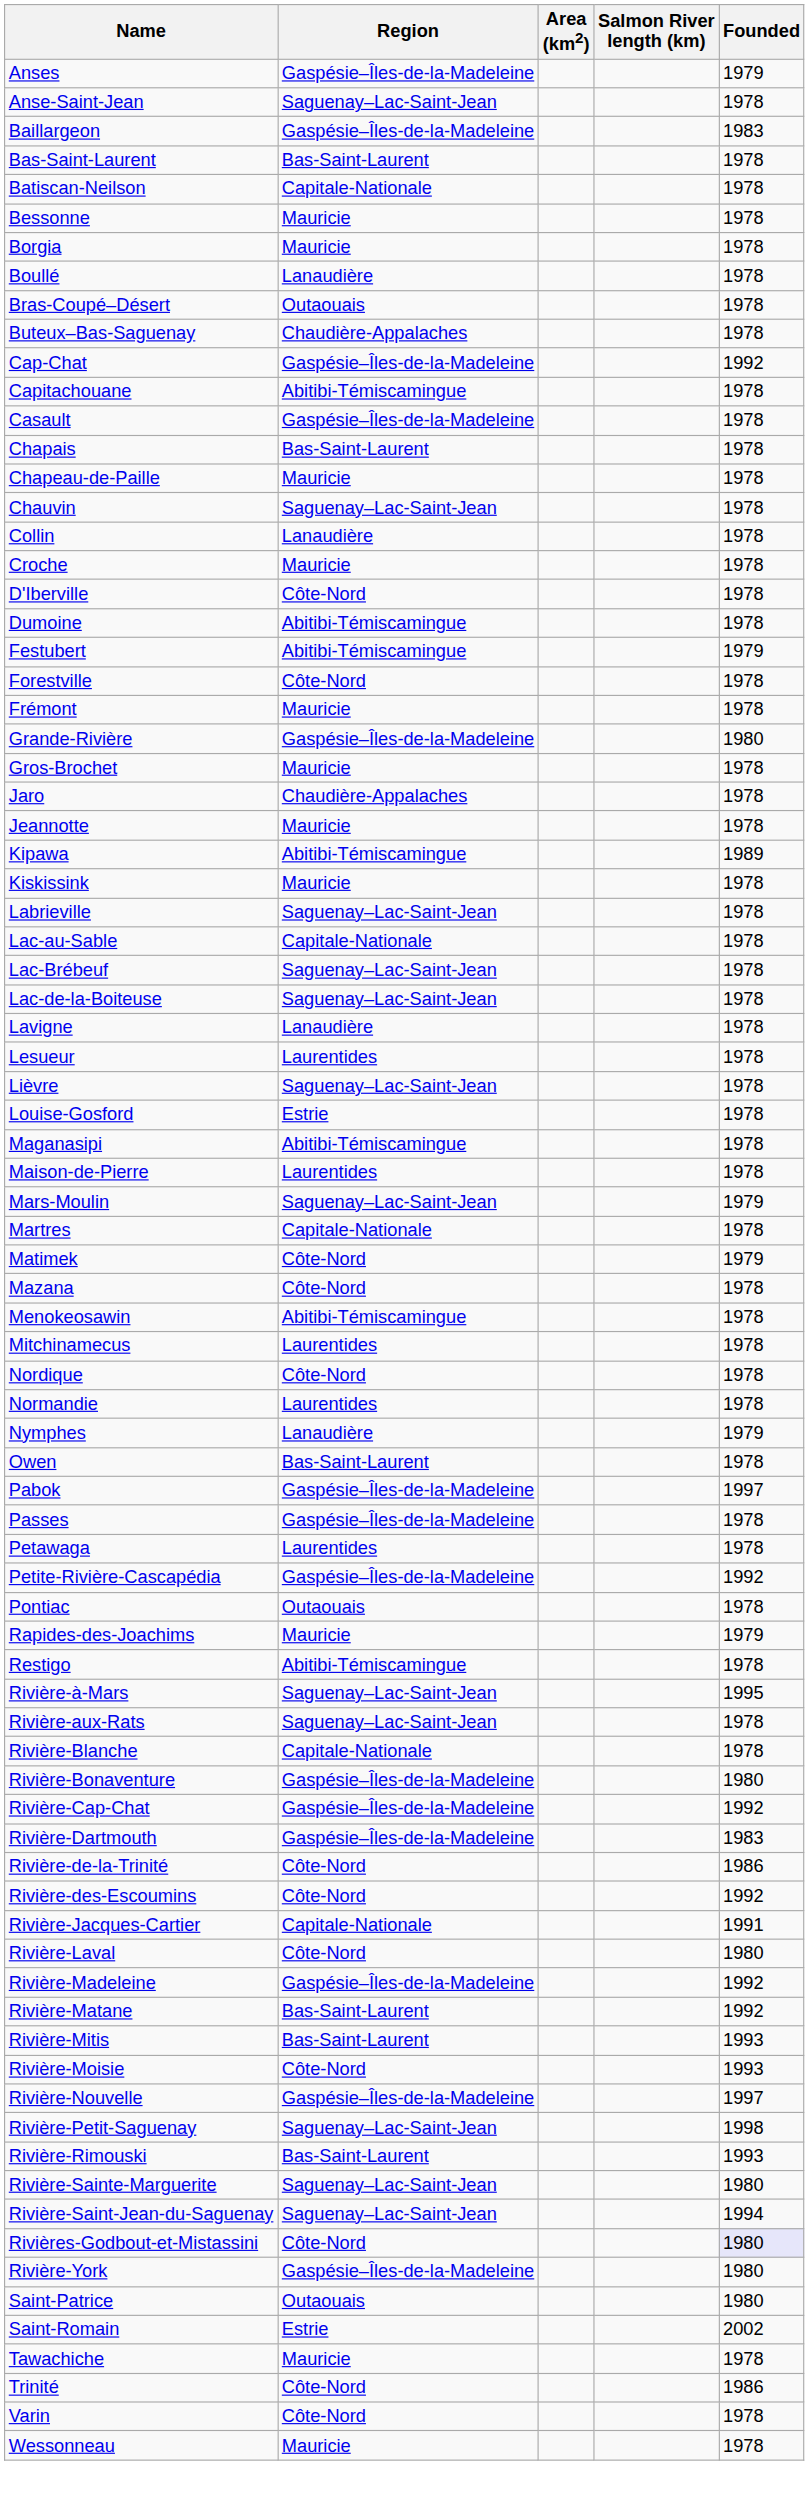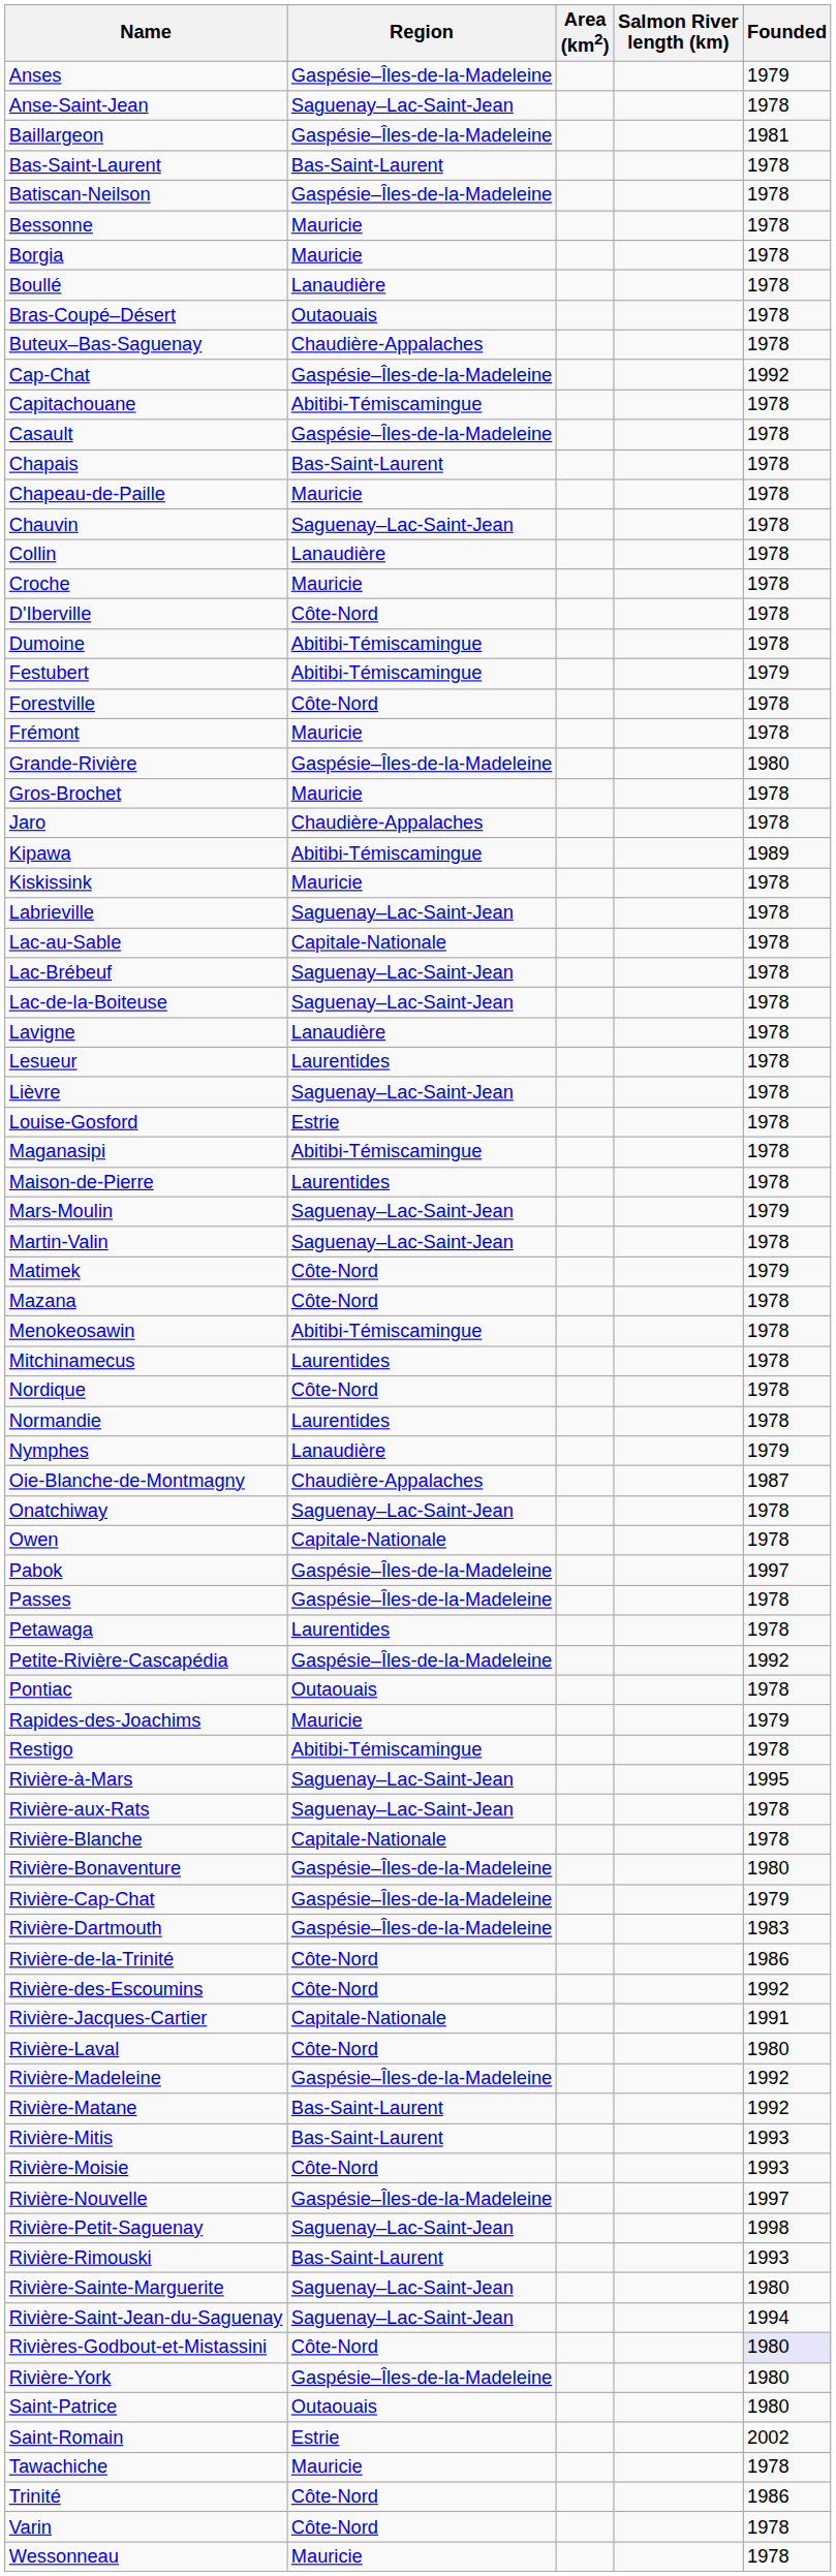 <table class="wikitable sortable col3right col4right">
 <tr>
 <th>Name</th>
 <th>Region</th>
 <th>Area<br>(km<sup>2</sup>)</th>
 <th>Salmon River<br>length (km)</th>
 <th>Founded</th>
 </tr>
 <tr>
 <td><a href='#'>Anses</a></td>
 <td><a href='#'>Gaspésie–Îles-de-la-Madeleine</a></td>
 <td></td>
 <td></td>
 <td>1979</td>
 </tr>
 <tr>
 <td><a href='#'>Anse-Saint-Jean</a></td>
 <td><a href='#'>Saguenay–Lac-Saint-Jean</a></td>
 <td></td>
 <td></td>
 <td>1978</td>
 </tr>
 <tr>
 <td><a href='#'>Baillargeon</a></td>
 <td><a href='#'>Gaspésie–Îles-de-la-Madeleine</a></td>
 <td></td>
 <td></td>
-<td>1983</td>
+<td>1981</td>
 </tr>
 <tr>
 <td><a href='#'>Bas-Saint-Laurent</a></td>
 <td><a href='#'>Bas-Saint-Laurent</a></td>
 <td></td>
 <td></td>
 <td>1978</td>
 </tr>
 <tr>
 <td><a href='#'>Batiscan-Neilson</a></td>
-<td><a href='#'>Capitale-Nationale</a></td>
+<td><a href='#'>Gaspésie–Îles-de-la-Madeleine</a></td>
 <td></td>
 <td></td>
 <td>1978</td>
 </tr>
 <tr>
 <td><a href='#'>Bessonne</a></td>
 <td><a href='#'>Mauricie</a></td>
 <td></td>
 <td></td>
 <td>1978</td>
 </tr>
 <tr>
 <td><a href='#'>Borgia</a></td>
 <td><a href='#'>Mauricie</a></td>
 <td></td>
 <td></td>
 <td>1978</td>
 </tr>
 <tr>
 <td><a href='#'>Boullé</a></td>
 <td><a href='#'>Lanaudière</a></td>
 <td></td>
 <td></td>
 <td>1978</td>
 </tr>
 <tr>
 <td><a href='#'>Bras-Coupé–Désert</a></td>
 <td><a href='#'>Outaouais</a></td>
 <td></td>
 <td></td>
 <td>1978</td>
 </tr>
 <tr>
 <td><a href='#'>Buteux–Bas-Saguenay</a></td>
 <td><a href='#'>Chaudière-Appalaches</a></td>
 <td></td>
 <td></td>
 <td>1978</td>
 </tr>
 <tr>
 <td><a href='#'>Cap-Chat</a></td>
 <td><a href='#'>Gaspésie–Îles-de-la-Madeleine</a></td>
 <td></td>
 <td></td>
 <td>1992</td>
 </tr>
 <tr>
 <td><a href='#'>Capitachouane</a></td>
 <td><a href='#'>Abitibi-Témiscamingue</a></td>
 <td></td>
 <td></td>
 <td>1978</td>
 </tr>
 <tr>
 <td><a href='#'>Casault</a></td>
 <td><a href='#'>Gaspésie–Îles-de-la-Madeleine</a></td>
 <td></td>
 <td></td>
 <td>1978</td>
 </tr>
 <tr>
 <td><a href='#'>Chapais</a></td>
 <td><a href='#'>Bas-Saint-Laurent</a></td>
 <td></td>
 <td></td>
 <td>1978</td>
 </tr>
 <tr>
 <td><a href='#'>Chapeau-de-Paille</a></td>
 <td><a href='#'>Mauricie</a></td>
 <td></td>
 <td></td>
 <td>1978</td>
 </tr>
 <tr>
 <td><a href='#'>Chauvin</a></td>
 <td><a href='#'>Saguenay–Lac-Saint-Jean</a></td>
 <td></td>
 <td></td>
 <td>1978</td>
 </tr>
 <tr>
 <td><a href='#'>Collin</a></td>
 <td><a href='#'>Lanaudière</a></td>
 <td></td>
 <td></td>
 <td>1978</td>
 </tr>
 <tr>
 <td><a href='#'>Croche</a></td>
 <td><a href='#'>Mauricie</a></td>
 <td></td>
 <td></td>
 <td>1978</td>
 </tr>
 <tr>
 <td><a href='#'>D'Iberville</a></td>
 <td><a href='#'>Côte-Nord</a></td>
 <td></td>
 <td></td>
 <td>1978</td>
 </tr>
 <tr>
 <td><a href='#'>Dumoine</a></td>
 <td><a href='#'>Abitibi-Témiscamingue</a></td>
 <td></td>
 <td></td>
 <td>1978</td>
 </tr>
 <tr>
 <td><a href='#'>Festubert</a></td>
 <td><a href='#'>Abitibi-Témiscamingue</a></td>
 <td></td>
 <td></td>
 <td>1979</td>
 </tr>
 <tr>
 <td><a href='#'>Forestville</a></td>
 <td><a href='#'>Côte-Nord</a></td>
 <td></td>
 <td></td>
 <td>1978</td>
 </tr>
 <tr>
 <td><a href='#'>Frémont</a></td>
 <td><a href='#'>Mauricie</a></td>
 <td></td>
 <td></td>
 <td>1978</td>
 </tr>
 <tr>
 <td><a href='#'>Grande-Rivière</a></td>
 <td><a href='#'>Gaspésie–Îles-de-la-Madeleine</a></td>
 <td></td>
 <td></td>
 <td>1980</td>
 </tr>
 <tr>
 <td><a href='#'>Gros-Brochet</a></td>
 <td><a href='#'>Mauricie</a></td>
 <td></td>
 <td></td>
 <td>1978</td>
 </tr>
 <tr>
 <td><a href='#'>Jaro</a></td>
 <td><a href='#'>Chaudière-Appalaches</a></td>
 <td></td>
 <td></td>
 <td>1978</td>
 </tr>
 <tr>
-<td><a href='#'>Jeannotte</a></td>
-<td><a href='#'>Mauricie</a></td>
-<td></td>
-<td></td>
-<td>1978</td>
-</tr>
-<tr>
 <td><a href='#'>Kipawa</a></td>
 <td><a href='#'>Abitibi-Témiscamingue</a></td>
 <td></td>
 <td></td>
 <td>1989</td>
 </tr>
 <tr>
 <td><a href='#'>Kiskissink</a></td>
 <td><a href='#'>Mauricie</a></td>
 <td></td>
 <td></td>
 <td>1978</td>
 </tr>
 <tr>
 <td><a href='#'>Labrieville</a></td>
 <td><a href='#'>Saguenay–Lac-Saint-Jean</a></td>
 <td></td>
 <td></td>
 <td>1978</td>
 </tr>
 <tr>
 <td><a href='#'>Lac-au-Sable</a></td>
 <td><a href='#'>Capitale-Nationale</a></td>
 <td></td>
 <td></td>
 <td>1978</td>
 </tr>
 <tr>
 <td><a href='#'>Lac-Brébeuf</a></td>
 <td><a href='#'>Saguenay–Lac-Saint-Jean</a></td>
 <td></td>
 <td></td>
 <td>1978</td>
 </tr>
 <tr>
 <td><a href='#'>Lac-de-la-Boiteuse</a></td>
 <td><a href='#'>Saguenay–Lac-Saint-Jean</a></td>
 <td></td>
 <td></td>
 <td>1978</td>
 </tr>
 <tr>
 <td><a href='#'>Lavigne</a></td>
 <td><a href='#'>Lanaudière</a></td>
 <td></td>
 <td></td>
 <td>1978</td>
 </tr>
 <tr>
 <td><a href='#'>Lesueur</a></td>
 <td><a href='#'>Laurentides</a></td>
 <td></td>
 <td></td>
 <td>1978</td>
 </tr>
 <tr>
 <td><a href='#'>Lièvre</a></td>
 <td><a href='#'>Saguenay–Lac-Saint-Jean</a></td>
 <td></td>
 <td></td>
 <td>1978</td>
 </tr>
 <tr>
 <td><a href='#'>Louise-Gosford</a></td>
 <td><a href='#'>Estrie</a></td>
 <td></td>
 <td></td>
 <td>1978</td>
 </tr>
 <tr>
 <td><a href='#'>Maganasipi</a></td>
 <td><a href='#'>Abitibi-Témiscamingue</a></td>
 <td></td>
 <td></td>
 <td>1978</td>
 </tr>
 <tr>
 <td><a href='#'>Maison-de-Pierre</a></td>
 <td><a href='#'>Laurentides</a></td>
 <td></td>
 <td></td>
 <td>1978</td>
 </tr>
 <tr>
 <td><a href='#'>Mars-Moulin</a></td>
 <td><a href='#'>Saguenay–Lac-Saint-Jean</a></td>
 <td></td>
 <td></td>
 <td>1979</td>
 </tr>
 <tr>
-<td><a href='#'>Martres</a></td>
-<td><a href='#'>Capitale-Nationale</a></td>
+<td><a href='#'>Martin-Valin</a></td>
+<td><a href='#'>Saguenay–Lac-Saint-Jean</a></td>
 <td></td>
 <td></td>
 <td>1978</td>
 </tr>
 <tr>
 <td><a href='#'>Matimek</a></td>
 <td><a href='#'>Côte-Nord</a></td>
 <td></td>
 <td></td>
 <td>1979</td>
 </tr>
 <tr>
 <td><a href='#'>Mazana</a></td>
 <td><a href='#'>Côte-Nord</a></td>
 <td></td>
 <td></td>
 <td>1978</td>
 </tr>
 <tr>
 <td><a href='#'>Menokeosawin</a></td>
 <td><a href='#'>Abitibi-Témiscamingue</a></td>
 <td></td>
 <td></td>
 <td>1978</td>
 </tr>
 <tr>
 <td><a href='#'>Mitchinamecus</a></td>
 <td><a href='#'>Laurentides</a></td>
 <td></td>
 <td></td>
 <td>1978</td>
 </tr>
 <tr>
 <td><a href='#'>Nordique</a></td>
 <td><a href='#'>Côte-Nord</a></td>
 <td></td>
 <td></td>
 <td>1978</td>
 </tr>
 <tr>
 <td><a href='#'>Normandie</a></td>
 <td><a href='#'>Laurentides</a></td>
 <td></td>
 <td></td>
 <td>1978</td>
 </tr>
 <tr>
 <td><a href='#'>Nymphes</a></td>
 <td><a href='#'>Lanaudière</a></td>
 <td></td>
 <td></td>
 <td>1979</td>
 </tr>
 <tr>
+<td><a href='#'>Oie-Blanche-de-Montmagny</a></td>
+<td><a href='#'>Chaudière-Appalaches</a></td>
+<td></td>
+<td></td>
+<td>1987</td>
+</tr>
+<tr>
+<td><a href='#'>Onatchiway</a></td>
+<td><a href='#'>Saguenay–Lac-Saint-Jean</a></td>
+<td></td>
+<td></td>
+<td>1978</td>
+</tr>
+<tr>
 <td><a href='#'>Owen</a></td>
-<td><a href='#'>Bas-Saint-Laurent</a></td>
+<td><a href='#'>Capitale-Nationale</a></td>
 <td></td>
 <td></td>
 <td>1978</td>
 </tr>
 <tr>
 <td><a href='#'>Pabok</a></td>
 <td><a href='#'>Gaspésie–Îles-de-la-Madeleine</a></td>
 <td></td>
 <td></td>
 <td>1997</td>
 </tr>
 <tr>
 <td><a href='#'>Passes</a></td>
 <td><a href='#'>Gaspésie–Îles-de-la-Madeleine</a></td>
 <td></td>
 <td></td>
 <td>1978</td>
 </tr>
 <tr>
 <td><a href='#'>Petawaga</a></td>
 <td><a href='#'>Laurentides</a></td>
 <td></td>
 <td></td>
 <td>1978</td>
 </tr>
 <tr>
 <td><a href='#'>Petite-Rivière-Cascapédia</a></td>
 <td><a href='#'>Gaspésie–Îles-de-la-Madeleine</a></td>
 <td></td>
 <td></td>
 <td>1992</td>
 </tr>
 <tr>
 <td><a href='#'>Pontiac</a></td>
 <td><a href='#'>Outaouais</a></td>
 <td></td>
 <td></td>
 <td>1978</td>
 </tr>
 <tr>
 <td><a href='#'>Rapides-des-Joachims</a></td>
 <td><a href='#'>Mauricie</a></td>
 <td></td>
 <td></td>
 <td>1979</td>
 </tr>
 <tr>
 <td><a href='#'>Restigo</a></td>
 <td><a href='#'>Abitibi-Témiscamingue</a></td>
 <td></td>
 <td></td>
 <td>1978</td>
 </tr>
 <tr>
 <td><a href='#'>Rivière-à-Mars</a></td>
 <td><a href='#'>Saguenay–Lac-Saint-Jean</a></td>
 <td></td>
 <td></td>
 <td>1995</td>
 </tr>
 <tr>
 <td><a href='#'>Rivière-aux-Rats</a></td>
 <td><a href='#'>Saguenay–Lac-Saint-Jean</a></td>
 <td></td>
 <td></td>
 <td>1978</td>
 </tr>
 <tr>
 <td><a href='#'>Rivière-Blanche</a></td>
 <td><a href='#'>Capitale-Nationale</a></td>
 <td></td>
 <td></td>
 <td>1978</td>
 </tr>
 <tr>
 <td><a href='#'>Rivière-Bonaventure</a></td>
 <td><a href='#'>Gaspésie–Îles-de-la-Madeleine</a></td>
 <td></td>
 <td></td>
 <td>1980</td>
 </tr>
 <tr>
 <td><a href='#'>Rivière-Cap-Chat</a></td>
 <td><a href='#'>Gaspésie–Îles-de-la-Madeleine</a></td>
 <td></td>
 <td></td>
-<td>1992</td>
+<td>1979</td>
 </tr>
 <tr>
 <td><a href='#'>Rivière-Dartmouth</a></td>
 <td><a href='#'>Gaspésie–Îles-de-la-Madeleine</a></td>
 <td></td>
 <td></td>
 <td>1983</td>
 </tr>
 <tr>
 <td><a href='#'>Rivière-de-la-Trinité</a></td>
 <td><a href='#'>Côte-Nord</a></td>
 <td></td>
 <td></td>
 <td>1986</td>
 </tr>
 <tr>
 <td><a href='#'>Rivière-des-Escoumins</a></td>
 <td><a href='#'>Côte-Nord</a></td>
 <td></td>
 <td></td>
 <td>1992</td>
 </tr>
 <tr>
 <td><a href='#'>Rivière-Jacques-Cartier</a></td>
 <td><a href='#'>Capitale-Nationale</a></td>
 <td></td>
 <td></td>
 <td>1991</td>
 </tr>
 <tr>
 <td><a href='#'>Rivière-Laval</a></td>
 <td><a href='#'>Côte-Nord</a></td>
 <td></td>
 <td></td>
 <td>1980</td>
 </tr>
 <tr>
 <td><a href='#'>Rivière-Madeleine</a></td>
 <td><a href='#'>Gaspésie–Îles-de-la-Madeleine</a></td>
 <td></td>
 <td></td>
 <td>1992</td>
 </tr>
 <tr>
 <td><a href='#'>Rivière-Matane</a></td>
 <td><a href='#'>Bas-Saint-Laurent</a></td>
 <td></td>
 <td></td>
 <td>1992</td>
 </tr>
 <tr>
 <td><a href='#'>Rivière-Mitis</a></td>
 <td><a href='#'>Bas-Saint-Laurent</a></td>
 <td></td>
 <td></td>
 <td>1993</td>
 </tr>
 <tr>
 <td><a href='#'>Rivière-Moisie</a></td>
 <td><a href='#'>Côte-Nord</a></td>
 <td></td>
 <td></td>
 <td>1993</td>
 </tr>
 <tr>
 <td><a href='#'>Rivière-Nouvelle</a></td>
 <td><a href='#'>Gaspésie–Îles-de-la-Madeleine</a></td>
 <td></td>
 <td></td>
 <td>1997</td>
 </tr>
 <tr>
 <td><a href='#'>Rivière-Petit-Saguenay</a></td>
 <td><a href='#'>Saguenay–Lac-Saint-Jean</a></td>
 <td></td>
 <td></td>
 <td>1998</td>
 </tr>
 <tr>
 <td><a href='#'>Rivière-Rimouski</a></td>
 <td><a href='#'>Bas-Saint-Laurent</a></td>
 <td></td>
 <td></td>
 <td>1993</td>
 </tr>
 <tr>
 <td><a href='#'>Rivière-Sainte-Marguerite</a></td>
 <td><a href='#'>Saguenay–Lac-Saint-Jean</a></td>
 <td></td>
 <td></td>
 <td>1980</td>
 </tr>
 <tr>
 <td><a href='#'>Rivière-Saint-Jean-du-Saguenay</a></td>
 <td><a href='#'>Saguenay–Lac-Saint-Jean</a></td>
 <td></td>
 <td></td>
 <td>1994</td>
 </tr>
 <tr>
 <td><a href='#'>Rivières-Godbout-et-Mistassini</a></td>
 <td><a href='#'>Côte-Nord</a></td>
 <td></td>
 <td></td>
 <td style="background: lavender;">1980</td>
 </tr>
 <tr>
 <td><a href='#'>Rivière-York</a></td>
 <td><a href='#'>Gaspésie–Îles-de-la-Madeleine</a></td>
 <td></td>
 <td></td>
 <td>1980</td>
 </tr>
 <tr>
 <td><a href='#'>Saint-Patrice</a></td>
 <td><a href='#'>Outaouais</a></td>
 <td></td>
 <td></td>
 <td>1980</td>
 </tr>
 <tr>
 <td><a href='#'>Saint-Romain</a></td>
 <td><a href='#'>Estrie</a></td>
 <td></td>
 <td></td>
 <td>2002</td>
 </tr>
 <tr>
 <td><a href='#'>Tawachiche</a></td>
 <td><a href='#'>Mauricie</a></td>
 <td></td>
 <td></td>
 <td>1978</td>
 </tr>
 <tr>
 <td><a href='#'>Trinité</a></td>
 <td><a href='#'>Côte-Nord</a></td>
 <td></td>
 <td></td>
 <td>1986</td>
 </tr>
 <tr>
 <td><a href='#'>Varin</a></td>
 <td><a href='#'>Côte-Nord</a></td>
 <td></td>
 <td></td>
 <td>1978</td>
 </tr>
 <tr>
 <td><a href='#'>Wessonneau</a></td>
 <td><a href='#'>Mauricie</a></td>
 <td></td>
 <td></td>
 <td>1978</td>
 </tr>
 </table>
